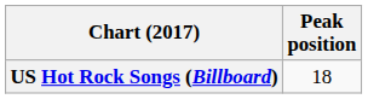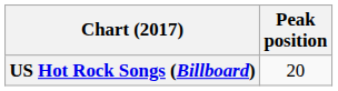 <table class="wikitable plainrowheaders" style="text-align:center">
 <tr>
 <th scope="col">Chart (2017)</th>
 <th scope="col">Peak<br>position</th>
 </tr>
 <tr>
 <th scope="row">US <a href='#'>Hot Rock Songs</a> (<em><a href='#'>Billboard</a></em>)</th>
-<td>18</td>
+<td>20</td>
 </tr>
 </table>
